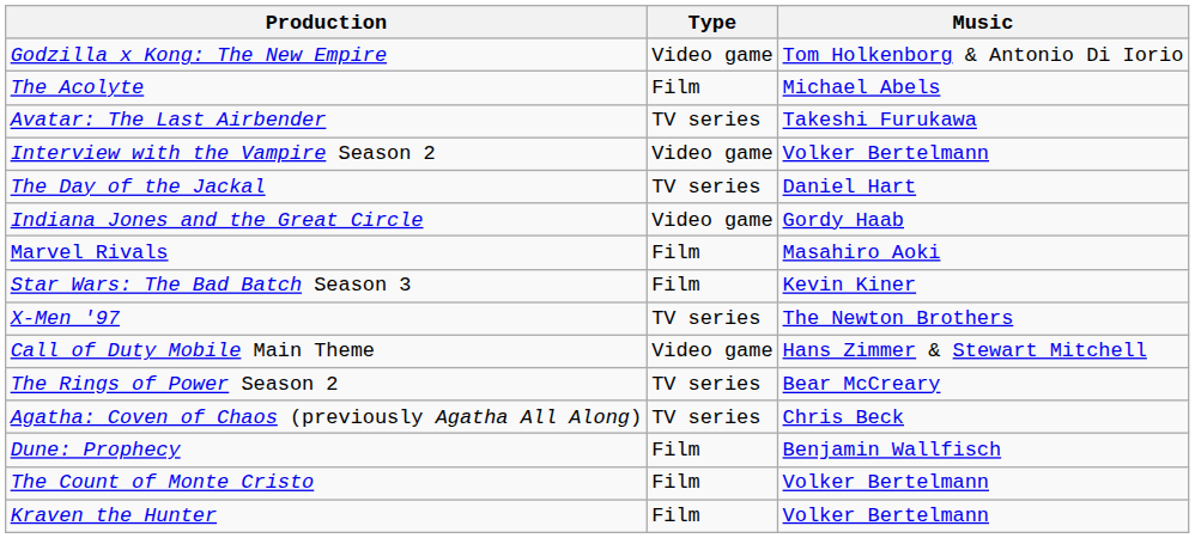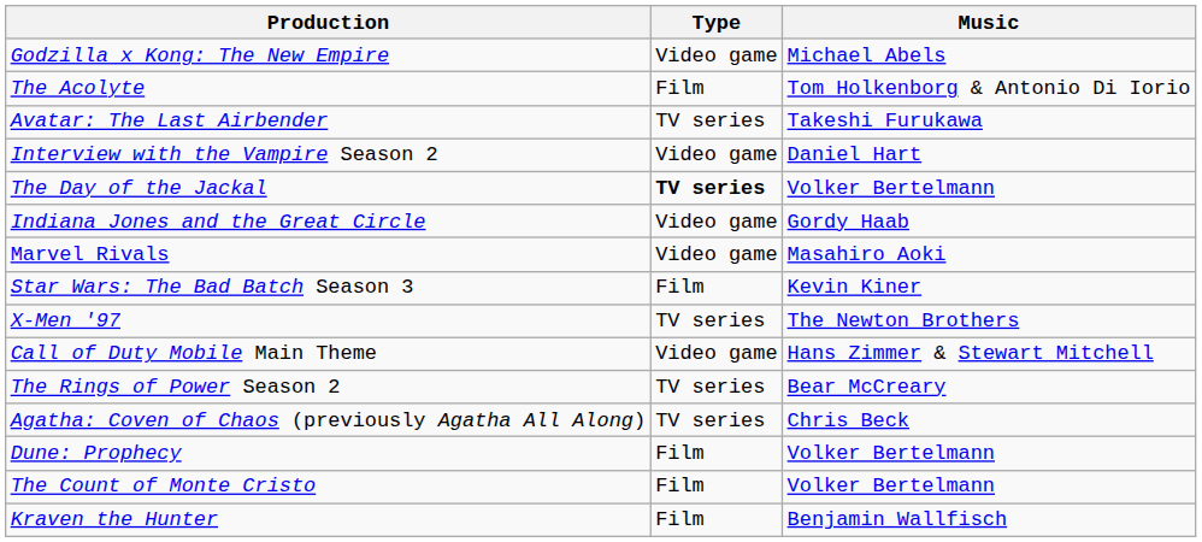 <table class="wikitable sortable">
 <tr>
 <th>Production</th>
 <th>Type</th>
 <th>Music</th>
 </tr>
 <tr>
 <td><em><a href='#'>Godzilla x Kong: The New Empire</a></em></td>
 <td>Video game</td>
-<td><a href='#'>Tom Holkenborg</a> & Antonio Di Iorio </td>
+<td><a href='#'>Michael Abels</a></td>
 </tr>
 <tr>
 <td><em><a href='#'>The Acolyte</a></em></td>
 <td>Film</td>
-<td><a href='#'>Michael Abels</a></td>
+<td><a href='#'>Tom Holkenborg</a> & Antonio Di Iorio </td>
 </tr>
 <tr>
 <td><em><a href='#'>Avatar: The Last Airbender</a></em></td>
 <td>TV series</td>
 <td><a href='#'>Takeshi Furukawa</a></td>
 </tr>
 <tr>
 <td><em><a href='#'>Interview with the Vampire</a></em> Season 2</td>
 <td>Video game</td>
-<td><a href='#'>Volker Bertelmann</a></td>
+<td><a href='#'>Daniel Hart</a></td>
 </tr>
 <tr>
 <td><em><a href='#'>The Day of the Jackal</a></em></td>
-<td>TV series</td>
-<td><a href='#'>Daniel Hart</a></td>
+<td><strong>TV series</strong></td>
+<td><a href='#'>Volker Bertelmann</a></td>
 </tr>
 <tr>
 <td><em><a href='#'>Indiana Jones and the Great Circle</a></em></td>
 <td>Video game</td>
 <td><a href='#'>Gordy Haab</a></td>
 </tr>
 <tr>
 <td><a href='#'>Marvel Rivals</a></td>
-<td>Film</td>
+<td>Video game</td>
 <td><a href='#'>Masahiro Aoki</a></td>
 </tr>
 <tr>
 <td><em><a href='#'>Star Wars: The Bad Batch</a></em> Season 3</td>
 <td>Film</td>
 <td><a href='#'>Kevin Kiner</a></td>
 </tr>
 <tr>
 <td><em><a href='#'>X-Men '97</a></em></td>
 <td>TV series</td>
 <td><a href='#'>The Newton Brothers</a></td>
 </tr>
 <tr>
 <td><em><a href='#'>Call of Duty Mobile</a></em> Main Theme</td>
 <td>Video game</td>
 <td><a href='#'>Hans Zimmer</a> & <a href='#'>Stewart Mitchell</a></td>
 </tr>
 <tr>
 <td><em><a href='#'>The Rings of Power</a></em> Season 2</td>
 <td>TV series</td>
 <td><a href='#'>Bear McCreary</a></td>
 </tr>
 <tr>
 <td><em><a href='#'>Agatha: Coven of Chaos</a></em> (previously <em>Agatha All Along</em>)</td>
 <td>TV series</td>
 <td><a href='#'>Chris Beck</a></td>
 </tr>
 <tr>
 <td><em><a href='#'>Dune: Prophecy</a></em></td>
 <td>Film</td>
-<td><a href='#'>Benjamin Wallfisch</a></td>
+<td><a href='#'>Volker Bertelmann</a></td>
 </tr>
 <tr>
 <td><em><a href='#'>The Count of Monte Cristo</a></em></td>
 <td>Film</td>
 <td><a href='#'>Volker Bertelmann</a></td>
 </tr>
 <tr>
 <td><em><a href='#'>Kraven the Hunter</a></em></td>
 <td>Film</td>
-<td><a href='#'>Volker Bertelmann</a></td>
+<td><a href='#'>Benjamin Wallfisch</a></td>
 </tr>
 </table>
